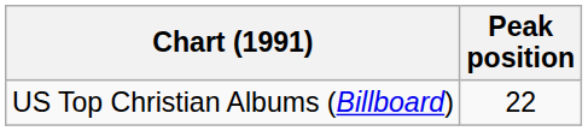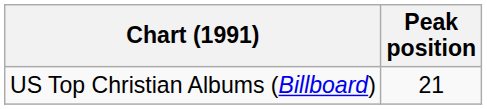 <table class="wikitable">
 <tr>
 <th>Chart (1991)</th>
 <th>Peak<br>position</th>
 </tr>
 <tr>
 <td>US Top Christian Albums (<em><a href='#'>Billboard</a></em>)</td>
-<td style="text-align:center;">22</td>
+<td style="text-align:center;">21</td>
 </tr>
 </table>
